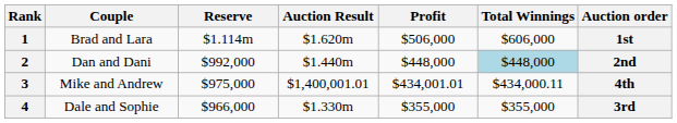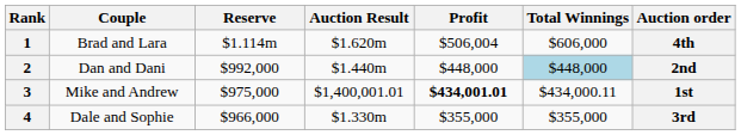 <table class="wikitable sortable" style="text-align:center">
 <tr>
 <th scope="col" style="width:6%;">Rank</th>
 <th scope="col" style="width:20%;">Couple</th>
 <th scope="col" style="width:15%;">Reserve</th>
 <th scope="col" style="width:15%;">Auction Result</th>
 <th scope="col" style="width:15%;">Profit</th>
 <th scope="col" style="width:15%;">Total Winnings</th>
 <th scope="col" style="width:14%;">Auction order</th>
 </tr>
 <tr>
 <th>1</th>
 <td scope="row">Brad and Lara</td>
 <td>$1.114m</td>
 <td>$1.620m</td>
-<td>$506,000</td>
+<td>$506,004</td>
 <td>$606,000</td>
-<th>1st</th>
+<th>4th</th>
 </tr>
 <tr>
 <th>2</th>
 <td scope="row">Dan and Dani</td>
 <td>$992,000</td>
 <td>$1.440m</td>
 <td>$448,000</td>
 <td style="background: lightblue;">$448,000</td>
 <th>2nd</th>
 </tr>
 <tr>
 <th>3</th>
 <td scope="row">Mike and Andrew</td>
 <td>$975,000</td>
 <td>$1,400,001.01</td>
-<td>$434,001.01</td>
+<td><strong>$434,001.01</strong></td>
 <td>$434,000.11</td>
-<th>4th</th>
+<th>1st</th>
 </tr>
 <tr>
 <th>4</th>
 <td scope="row">Dale and Sophie</td>
 <td>$966,000</td>
 <td>$1.330m</td>
 <td>$355,000</td>
 <td>$355,000</td>
 <th>3rd</th>
 </tr>
 </table>
